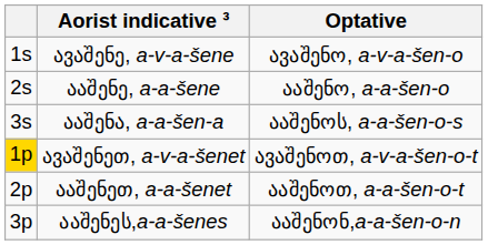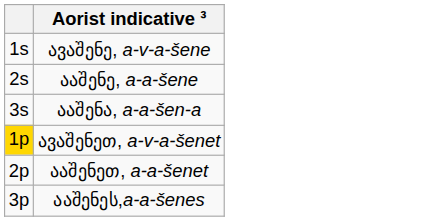 <table class="wikitable" style="text-align:center;">
 <tr>
 <th> </th>
 <th>Aorist indicative ³</th>
-<th>Optative</th>
 </tr>
 <tr>
 <td>1s</td>
 <td>ავაშენე, <em>a-v-a-šene</em></td>
-<td>ავაშენო, <em>a-v-a-šen-o</em></td>
 </tr>
 <tr>
 <td>2s</td>
 <td>ააშენე, <em>a-a-šene</em></td>
-<td>ააშენო, <em>a-a-šen-o</em></td>
 </tr>
 <tr>
 <td>3s</td>
 <td>ააშენა, <em>a-a-šen-a</em></td>
-<td>ააშენოს, <em>a-a-šen-o-s</em></td>
 </tr>
 <tr>
 <td style="background: gold;">1p</td>
 <td>ავაშენეთ, <em>a-v-a-šenet</em></td>
-<td>ავაშენოთ, <em>a-v-a-šen-o-t</em></td>
 </tr>
 <tr>
 <td>2p</td>
 <td>ააშენეთ, <em>a-a-šenet</em></td>
-<td>ააშენოთ, <em>a-a-šen-o-t</em></td>
 </tr>
 <tr>
 <td>3p</td>
 <td>ააშენეს,<em>a-a-šenes</em></td>
-<td>ააშენონ,<em>a-a-šen-o-n</em></td>
 </tr>
 </table>
